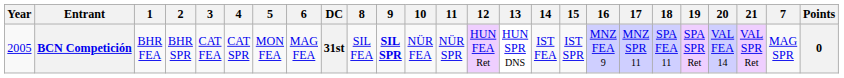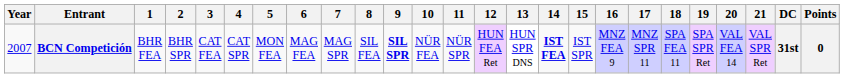 <table class="wikitable" style="text-align:center; font-size:85%">
 <tr>
 <th>Year</th>
 <th>Entrant</th>
 <th>1</th>
 <th>2</th>
 <th>3</th>
 <th>4</th>
 <th>5</th>
 <th>6</th>
-<th>DC</th>
+<th>7</th>
 <th>8</th>
 <th>9</th>
 <th>10</th>
 <th>11</th>
 <th>12</th>
 <th>13</th>
 <th>14</th>
 <th>15</th>
 <th>16</th>
 <th>17</th>
 <th>18</th>
 <th>19</th>
 <th>20</th>
 <th>21</th>
-<th>7</th>
+<th>DC</th>
 <th>Points</th>
 </tr>
 <tr>
-<td><a href='#'>2005</a></td>
+<td><a href='#'>2007</a></td>
 <th nowrap><a href='#'>BCN Competición</a></th>
 <td><a href='#'>BHR<br>FEA</a></td>
 <td><a href='#'>BHR<br>SPR</a></td>
 <td><a href='#'>CAT<br>FEA</a></td>
 <td><a href='#'>CAT<br>SPR</a></td>
 <td><a href='#'>MON<br>FEA</a></td>
 <td><a href='#'>MAG<br>FEA</a></td>
-<th>31st</th>
+<td><a href='#'>MAG<br>SPR</a></td>
 <td><a href='#'>SIL<br>FEA</a></td>
 <td><strong><a href='#'>SIL<br>SPR</a></strong></td>
 <td><a href='#'>NÜR<br>FEA</a></td>
 <td><a href='#'>NÜR<br>SPR</a></td>
 <td style="background:#EFCFFF;"><a href='#'>HUN<br>FEA</a><br><small>Ret</small></td>
 <td style="background:#FFFFFF;"><a href='#'>HUN<br>SPR</a><br><small>DNS</small></td>
-<td><a href='#'>IST<br>FEA</a><br><small></small></td>
+<td><strong><a href='#'>IST<br>FEA</a><br><small></small></strong></td>
 <td><a href='#'>IST<br>SPR</a><br><small></small></td>
 <td style="background:#CFCFFF;"><a href='#'>MNZ<br>FEA</a><br><small>9</small></td>
 <td style="background:#CFCFFF;"><a href='#'>MNZ<br>SPR</a><br><small>11</small></td>
 <td style="background:#CFCFFF;"><a href='#'>SPA<br>FEA</a><br><small>11</small></td>
 <td style="background:#EFCFFF;"><a href='#'>SPA<br>SPR</a><br><small>Ret</small></td>
 <td style="background:#CFCFFF;"><a href='#'>VAL<br>FEA</a><br><small>14</small></td>
 <td style="background:#EFCFFF;"><a href='#'>VAL<br>SPR</a><br><small>Ret</small></td>
-<td><a href='#'>MAG<br>SPR</a></td>
+<th>31st</th>
 <th>0</th>
 </tr>
 </table>
